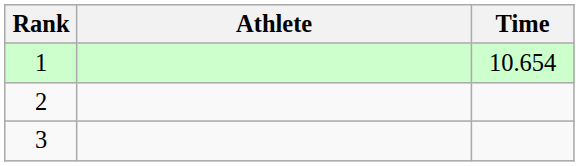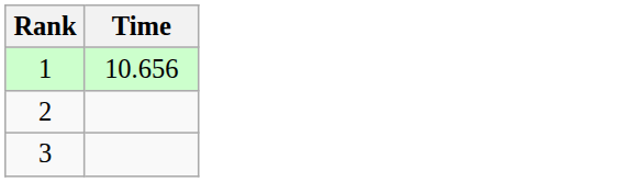 <table class=wikitable style="text-align:center">
 <tr>
 <th width=40>Rank</th>
-<th width=250>Athlete</th>
 <th width=60>Time</th>
 </tr>
 <tr bgcolor="ccffcc">
 <td>1</td>
-<td align=left></td>
-<td>10.654</td>
+<td>10.656</td>
 </tr>
 <tr>
 <td>2</td>
-<td align=left></td>
 <td></td>
 </tr>
 <tr>
 <td>3</td>
-<td align=left></td>
 <td></td>
 </tr>
 </table>
